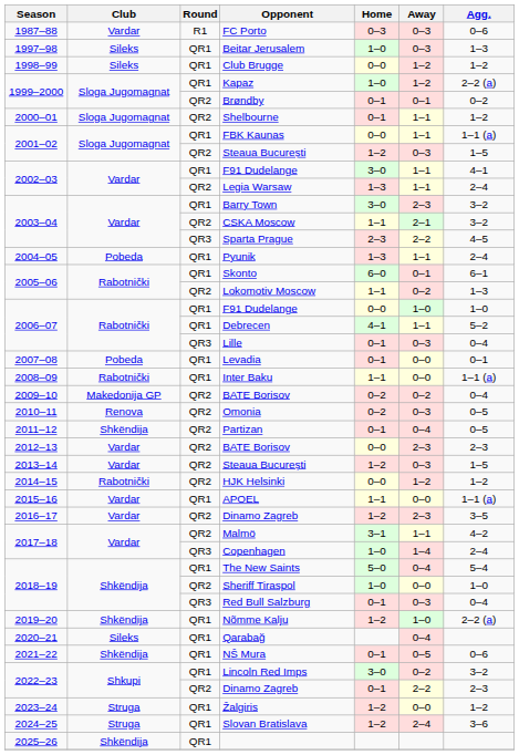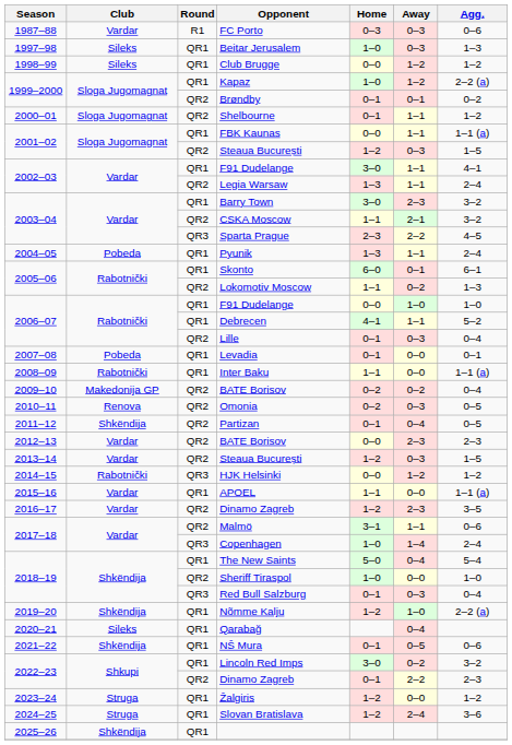 <table class="wikitable" style="font-size:95%; text-align: center">
 <tr>
 <th width="80">Season</th>
 <th width="150">Club</th>
 <th width="30">Round</th>
 <th width="180">Opponent</th>
 <th width="55">Home</th>
 <th width="55">Away</th>
 <th width="90"><a href='#'>Agg.</a></th>
 </tr>
 <tr>
 <td><a href='#'>1987–88</a></td>
 <td><a href='#'>Vardar</a></td>
 <td>R1</td>
 <td align="left"> <a href='#'>FC Porto</a></td>
 <td bgcolor="#ffdddd">0–3</td>
 <td bgcolor="#ffdddd">0–3</td>
 <td>0–6</td>
 </tr>
 <tr>
 <td><a href='#'>1997–98</a></td>
 <td><a href='#'>Sileks</a></td>
 <td>QR1</td>
 <td align="left"> <a href='#'>Beitar Jerusalem</a></td>
 <td bgcolor="#ddffdd">1–0</td>
 <td bgcolor="#ffdddd">0–3</td>
 <td>1–3</td>
 </tr>
 <tr>
 <td><a href='#'>1998–99</a></td>
 <td><a href='#'>Sileks</a></td>
 <td>QR1</td>
 <td align="left"> <a href='#'>Club Brugge</a></td>
 <td bgcolor="#ffffdd">0–0</td>
 <td bgcolor="#ffdddd">1–2</td>
 <td>1–2</td>
 </tr>
 <tr>
 <td rowspan=2><a href='#'>1999–2000</a></td>
 <td rowspan=2><a href='#'>Sloga Jugomagnat</a></td>
 <td>QR1</td>
 <td align="left"> <a href='#'>Kapaz</a></td>
 <td bgcolor="#ddffdd">1–0</td>
 <td bgcolor="#ffdddd">1–2</td>
 <td>2–2 (<a href='#'>a</a>)</td>
 </tr>
 <tr>
 <td>QR2</td>
 <td align="left"> <a href='#'>Brøndby</a></td>
 <td bgcolor="#ffdddd">0–1</td>
 <td bgcolor="#ffdddd">0–1</td>
 <td>0–2</td>
 </tr>
 <tr>
 <td><a href='#'>2000–01</a></td>
 <td><a href='#'>Sloga Jugomagnat</a></td>
 <td>QR2</td>
 <td align="left"> <a href='#'>Shelbourne</a></td>
 <td bgcolor="#ffdddd">0–1</td>
 <td bgcolor="#ffffdd">1–1</td>
 <td>1–2</td>
 </tr>
 <tr>
 <td rowspan=2><a href='#'>2001–02</a></td>
 <td rowspan=2><a href='#'>Sloga Jugomagnat</a></td>
 <td>QR1</td>
 <td align="left"> <a href='#'>FBK Kaunas</a></td>
 <td bgcolor="#ffffdd">0–0</td>
 <td bgcolor="#ffffdd">1–1</td>
 <td>1–1 (<a href='#'>a</a>)</td>
 </tr>
 <tr>
 <td>QR2</td>
 <td align="left"> <a href='#'>Steaua București</a></td>
 <td bgcolor="#ffdddd">1–2</td>
 <td bgcolor="#ffdddd">0–3</td>
 <td>1–5</td>
 </tr>
 <tr>
 <td rowspan=2><a href='#'>2002–03</a></td>
 <td rowspan=2><a href='#'>Vardar</a></td>
 <td>QR1</td>
 <td align="left"> <a href='#'>F91 Dudelange</a></td>
 <td bgcolor="#ddffdd">3–0</td>
 <td bgcolor="#ffffdd">1–1</td>
 <td>4–1</td>
 </tr>
 <tr>
 <td>QR2</td>
 <td align="left"> <a href='#'>Legia Warsaw</a></td>
 <td bgcolor="#ffdddd">1–3</td>
 <td bgcolor="#ffffdd">1–1</td>
 <td>2–4</td>
 </tr>
 <tr>
 <td rowspan=3><a href='#'>2003–04</a></td>
 <td rowspan=3><a href='#'>Vardar</a></td>
 <td>QR1</td>
 <td align="left"> <a href='#'>Barry Town</a></td>
 <td bgcolor="#ddffdd">3–0</td>
 <td bgcolor="#ffdddd">2–3</td>
 <td>3–2</td>
 </tr>
 <tr>
 <td>QR2</td>
 <td align="left"> <a href='#'>CSKA Moscow</a></td>
 <td bgcolor="#ffffdd">1–1</td>
 <td bgcolor="#ddffdd">2–1</td>
 <td>3–2</td>
 </tr>
 <tr>
 <td>QR3</td>
 <td align="left"> <a href='#'>Sparta Prague</a></td>
 <td bgcolor="#ffdddd">2–3</td>
 <td bgcolor="#ffffdd">2–2</td>
 <td>4–5</td>
 </tr>
 <tr>
 <td><a href='#'>2004–05</a></td>
 <td><a href='#'>Pobeda</a></td>
 <td>QR1</td>
 <td align="left"> <a href='#'>Pyunik</a></td>
 <td bgcolor="#ffdddd">1–3</td>
 <td bgcolor="#ffffdd">1–1</td>
 <td>2–4</td>
 </tr>
 <tr>
 <td rowspan=2><a href='#'>2005–06</a></td>
 <td rowspan=2><a href='#'>Rabotnički</a></td>
 <td>QR1</td>
 <td align="left"> <a href='#'>Skonto</a></td>
 <td bgcolor="#ddffdd">6–0</td>
 <td bgcolor="#ffdddd">0–1</td>
 <td>6–1</td>
 </tr>
 <tr>
 <td>QR2</td>
 <td align="left"> <a href='#'>Lokomotiv Moscow</a></td>
 <td bgcolor="#ffffdd">1–1</td>
 <td bgcolor="#ffdddd">0–2</td>
 <td>1–3</td>
 </tr>
 <tr>
 <td rowspan=3><a href='#'>2006–07</a></td>
 <td rowspan=3><a href='#'>Rabotnički</a></td>
 <td>QR1</td>
 <td align="left"> <a href='#'>F91 Dudelange</a></td>
 <td bgcolor="#ffffdd">0–0</td>
 <td bgcolor="#ddffdd">1–0</td>
 <td>1–0</td>
 </tr>
 <tr>
 <td>QR1</td>
 <td align="left"> <a href='#'>Debrecen</a></td>
 <td bgcolor="#ddffdd">4–1</td>
 <td bgcolor="#ffffdd">1–1</td>
 <td>5–2</td>
 </tr>
 <tr>
-<td>QR3</td>
+<td>QR2</td>
 <td align="left"> <a href='#'>Lille</a></td>
 <td bgcolor="#ffdddd">0–1</td>
 <td bgcolor="#ffdddd">0–3</td>
 <td>0–4</td>
 </tr>
 <tr>
 <td><a href='#'>2007–08</a></td>
 <td><a href='#'>Pobeda</a></td>
 <td>QR1</td>
 <td align="left"> <a href='#'>Levadia</a></td>
 <td bgcolor="#ffdddd">0–1</td>
 <td bgcolor="#ffffdd">0–0</td>
 <td>0–1</td>
 </tr>
 <tr>
 <td><a href='#'>2008–09</a></td>
 <td><a href='#'>Rabotnički</a></td>
 <td>QR1</td>
 <td align="left"> <a href='#'>Inter Baku</a></td>
 <td bgcolor="#ffffdd">1–1</td>
 <td bgcolor="#ffffdd">0–0</td>
 <td>1–1 (<a href='#'>a</a>)</td>
 </tr>
 <tr>
 <td><a href='#'>2009–10</a></td>
 <td><a href='#'>Makedonija GP</a></td>
 <td>QR2</td>
 <td align="left"> <a href='#'>BATE Borisov</a></td>
 <td bgcolor="#ffdddd">0–2</td>
 <td bgcolor="#ffdddd">0–2</td>
 <td>0–4</td>
 </tr>
 <tr>
 <td><a href='#'>2010–11</a></td>
 <td><a href='#'>Renova</a></td>
 <td>QR2</td>
 <td align="left"> <a href='#'>Omonia</a></td>
 <td bgcolor="#ffdddd">0–2</td>
 <td bgcolor="#ffdddd">0–3</td>
 <td>0–5</td>
 </tr>
 <tr>
 <td><a href='#'>2011–12</a></td>
 <td><a href='#'>Shkëndija</a></td>
 <td>QR2</td>
 <td align="left"> <a href='#'>Partizan</a></td>
 <td bgcolor="#ffdddd">0–1</td>
 <td bgcolor="#ffdddd">0–4</td>
 <td>0–5</td>
 </tr>
 <tr>
 <td><a href='#'>2012–13</a></td>
 <td><a href='#'>Vardar</a></td>
 <td>QR2</td>
 <td align="left"> <a href='#'>BATE Borisov</a></td>
 <td bgcolor="#ffffdd">0–0</td>
 <td bgcolor="#ffdddd">2–3</td>
 <td>2–3</td>
 </tr>
 <tr>
 <td><a href='#'>2013–14</a></td>
 <td><a href='#'>Vardar</a></td>
 <td>QR2</td>
 <td align="left"> <a href='#'>Steaua București</a></td>
 <td bgcolor="#ffdddd">1–2</td>
 <td bgcolor="#ffdddd">0–3</td>
 <td>1–5</td>
 </tr>
 <tr>
 <td><a href='#'>2014–15</a></td>
 <td><a href='#'>Rabotnički</a></td>
-<td>QR2</td>
+<td>QR3</td>
 <td align="left"> <a href='#'>HJK Helsinki</a></td>
 <td bgcolor="#ffffdd">0–0</td>
 <td bgcolor="#ffdddd">1–2</td>
 <td>1–2</td>
 </tr>
 <tr>
 <td><a href='#'>2015–16</a></td>
 <td><a href='#'>Vardar</a></td>
 <td>QR1</td>
 <td align="left"> <a href='#'>APOEL</a></td>
 <td bgcolor="#ffffdd">1–1</td>
 <td bgcolor="#ffffdd">0–0</td>
 <td>1–1 (<a href='#'>a</a>)</td>
 </tr>
 <tr>
 <td><a href='#'>2016–17</a></td>
 <td><a href='#'>Vardar</a></td>
 <td>QR2</td>
 <td align="left"> <a href='#'>Dinamo Zagreb</a></td>
 <td bgcolor="#ffdddd">1–2</td>
 <td bgcolor="#ffdddd">2–3</td>
 <td>3–5</td>
 </tr>
 <tr>
 <td rowspan=2><a href='#'>2017–18</a></td>
 <td rowspan=2><a href='#'>Vardar</a></td>
 <td>QR2</td>
 <td align="left"> <a href='#'>Malmö</a></td>
 <td bgcolor="#ddffdd">3–1</td>
 <td bgcolor="#ffffdd">1–1</td>
-<td>4–2</td>
+<td>0–6</td>
 </tr>
 <tr>
 <td>QR3</td>
 <td align="left"> <a href='#'>Copenhagen</a></td>
 <td bgcolor="#ddffdd">1–0</td>
 <td bgcolor="#ffdddd">1–4</td>
 <td>2–4</td>
 </tr>
 <tr>
 <td rowspan=3><a href='#'>2018–19</a></td>
 <td rowspan=3><a href='#'>Shkëndija</a></td>
 <td>QR1</td>
 <td align="left"> <a href='#'>The New Saints</a></td>
 <td bgcolor="#ddffdd">5–0</td>
 <td bgcolor="#ffdddd">0–4</td>
 <td>5–4</td>
 </tr>
 <tr>
 <td>QR2</td>
 <td align="left"> <a href='#'>Sheriff Tiraspol</a></td>
 <td bgcolor="#ddffdd">1–0</td>
 <td bgcolor="#ffffdd">0–0</td>
 <td>1–0</td>
 </tr>
 <tr>
 <td>QR3</td>
 <td align="left"> <a href='#'>Red Bull Salzburg</a></td>
 <td bgcolor="#ffdddd">0–1</td>
 <td bgcolor="#ffdddd">0–3</td>
 <td>0–4</td>
 </tr>
 <tr>
 <td><a href='#'>2019–20</a></td>
 <td><a href='#'>Shkëndija</a></td>
 <td>QR1</td>
 <td align="left"> <a href='#'>Nõmme Kalju</a></td>
 <td bgcolor="#ffdddd">1–2</td>
 <td bgcolor="#ddffdd">1–0</td>
 <td>2–2 (<a href='#'>a</a>)</td>
 </tr>
 <tr>
 <td><a href='#'>2020–21</a></td>
 <td><a href='#'>Sileks</a></td>
 <td>QR1</td>
 <td align="left"> <a href='#'>Qarabağ</a></td>
 <td></td>
 <td bgcolor="#ffdddd">0–4</td>
 <td></td>
 </tr>
 <tr>
 <td><a href='#'>2021–22</a></td>
 <td><a href='#'>Shkëndija</a></td>
 <td>QR1</td>
 <td align="left"> <a href='#'>NŠ Mura</a></td>
 <td bgcolor="#ffdddd">0–1</td>
 <td bgcolor="#ffdddd">0–5</td>
 <td>0–6</td>
 </tr>
 <tr>
 <td rowspan=2><a href='#'>2022–23</a></td>
 <td rowspan=2><a href='#'>Shkupi</a></td>
 <td>QR1</td>
 <td align="left"> <a href='#'>Lincoln Red Imps</a></td>
 <td bgcolor="#ddffdd">3–0</td>
 <td bgcolor="#ffdddd">0–2</td>
 <td>3–2</td>
 </tr>
 <tr>
 <td>QR2</td>
 <td align="left"> <a href='#'>Dinamo Zagreb</a></td>
 <td bgcolor="#ffdddd">0–1</td>
 <td bgcolor="#ffffdd">2–2</td>
 <td>2–3</td>
 </tr>
 <tr>
 <td><a href='#'>2023–24</a></td>
 <td><a href='#'>Struga</a></td>
 <td>QR1</td>
 <td align="left"> <a href='#'>Žalgiris</a></td>
 <td bgcolor="#ffdddd">1–2</td>
 <td bgcolor="#ffffdd">0–0</td>
 <td>1–2</td>
 </tr>
 <tr>
 <td><a href='#'>2024–25</a></td>
 <td><a href='#'>Struga</a></td>
 <td>QR1</td>
 <td align="left"> <a href='#'>Slovan Bratislava</a></td>
 <td bgcolor="#ffdddd">1–2</td>
 <td bgcolor="#ffdddd">2–4</td>
 <td>3–6</td>
 </tr>
 <tr>
 <td><a href='#'>2025–26</a></td>
 <td><a href='#'>Shkëndija</a></td>
 <td>QR1</td>
 <td align="left"></td>
 <td></td>
 <td></td>
 <td></td>
 </tr>
 <tr>
 </tr>
 </table>
